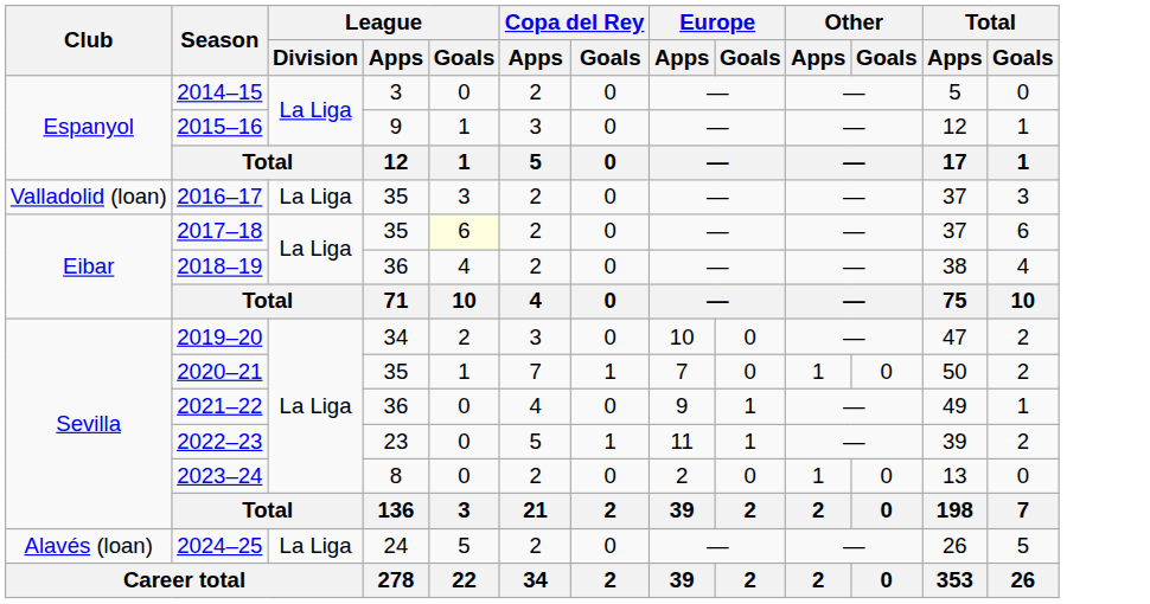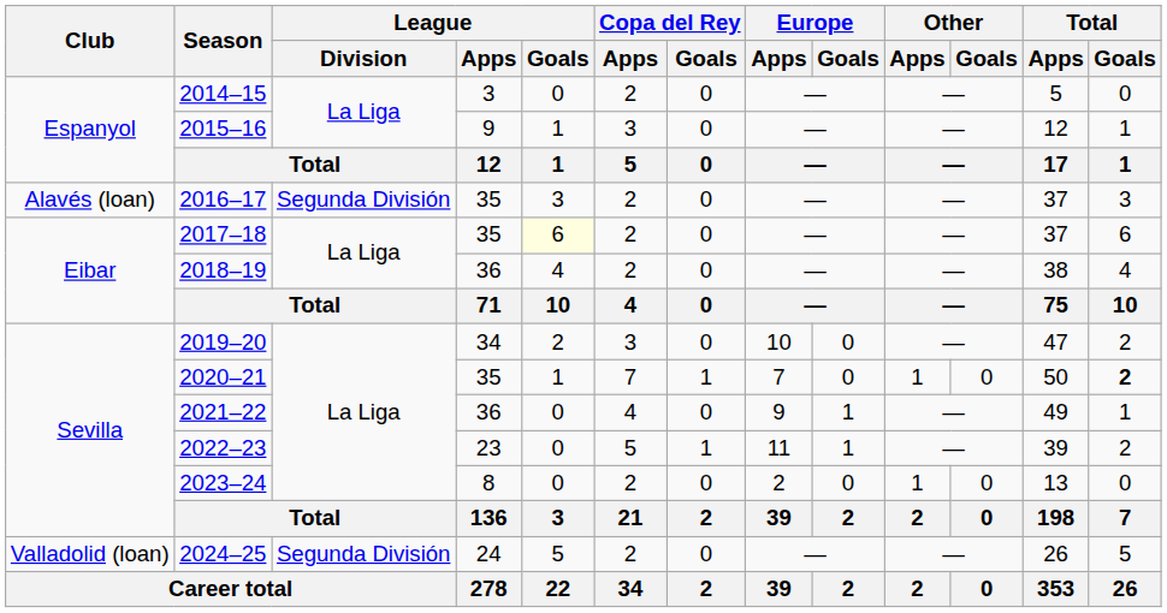 <table class="wikitable" style="text-align:center">
 <tr>
 <th rowspan="2">Club</th>
 <th rowspan="2">Season</th>
 <th colspan="3">League</th>
 <th colspan="2"><a href='#'>Copa del Rey</a></th>
 <th colspan="2"><a href='#'>Europe</a></th>
 <th colspan="2">Other</th>
 <th colspan="2">Total</th>
 </tr>
 <tr>
 <th>Division</th>
 <th>Apps</th>
 <th>Goals</th>
 <th>Apps</th>
 <th>Goals</th>
 <th>Apps</th>
 <th>Goals</th>
 <th>Apps</th>
 <th>Goals</th>
 <th>Apps</th>
 <th>Goals</th>
 </tr>
 <tr>
 <td rowspan="3"><a href='#'>Espanyol</a></td>
 <td><a href='#'>2014–15</a></td>
 <td rowspan="2"><a href='#'>La Liga</a></td>
 <td>3</td>
 <td>0</td>
 <td>2</td>
 <td>0</td>
 <td colspan="2">—</td>
 <td colspan="2">—</td>
 <td>5</td>
 <td>0</td>
 </tr>
 <tr>
 <td><a href='#'>2015–16</a></td>
 <td>9</td>
 <td>1</td>
 <td>3</td>
 <td>0</td>
 <td colspan="2">—</td>
 <td colspan="2">—</td>
 <td>12</td>
 <td>1</td>
 </tr>
 <tr>
 <th colspan="2">Total</th>
 <th>12</th>
 <th>1</th>
 <th>5</th>
 <th>0</th>
 <th colspan="2">—</th>
 <th colspan="2">—</th>
 <th>17</th>
 <th>1</th>
 </tr>
 <tr>
-<td><a href='#'>Valladolid</a> (loan)</td>
+<td><a href='#'>Alavés</a> (loan)</td>
 <td><a href='#'>2016–17</a></td>
-<td>La Liga</td>
+<td><a href='#'>Segunda División</a></td>
 <td>35</td>
 <td>3</td>
 <td>2</td>
 <td>0</td>
 <td colspan="2">—</td>
 <td colspan="2">—</td>
 <td>37</td>
 <td>3</td>
 </tr>
 <tr>
 <td rowspan="3"><a href='#'>Eibar</a></td>
 <td><a href='#'>2017–18</a></td>
 <td rowspan="2">La Liga</td>
 <td>35</td>
 <td style="background: lightyellow;">6</td>
 <td>2</td>
 <td>0</td>
 <td colspan="2">—</td>
 <td colspan="2">—</td>
 <td>37</td>
 <td>6</td>
 </tr>
 <tr>
 <td><a href='#'>2018–19</a></td>
 <td>36</td>
 <td>4</td>
 <td>2</td>
 <td>0</td>
 <td colspan="2">—</td>
 <td colspan="2">—</td>
 <td>38</td>
 <td>4</td>
 </tr>
 <tr>
 <th colspan="2">Total</th>
 <th>71</th>
 <th>10</th>
 <th>4</th>
 <th>0</th>
 <th colspan="2">—</th>
 <th colspan="2">—</th>
 <th>75</th>
 <th>10</th>
 </tr>
 <tr>
 <td rowspan="6"><a href='#'>Sevilla</a></td>
 <td><a href='#'>2019–20</a></td>
 <td rowspan="5">La Liga</td>
 <td>34</td>
 <td>2</td>
 <td>3</td>
 <td>0</td>
 <td>10</td>
 <td>0</td>
 <td colspan="2">—</td>
 <td>47</td>
 <td>2</td>
 </tr>
 <tr>
 <td><a href='#'>2020–21</a></td>
 <td>35</td>
 <td>1</td>
 <td>7</td>
 <td>1</td>
 <td>7</td>
 <td>0</td>
 <td>1</td>
 <td>0</td>
 <td>50</td>
-<td>2</td>
+<td><strong>2</strong></td>
 </tr>
 <tr>
 <td><a href='#'>2021–22</a></td>
 <td>36</td>
 <td>0</td>
 <td>4</td>
 <td>0</td>
 <td>9</td>
 <td>1</td>
 <td colspan="2">—</td>
 <td>49</td>
 <td>1</td>
 </tr>
 <tr>
 <td><a href='#'>2022–23</a></td>
 <td>23</td>
 <td>0</td>
 <td>5</td>
 <td>1</td>
 <td>11</td>
 <td>1</td>
 <td colspan="2">—</td>
 <td>39</td>
 <td>2</td>
 </tr>
 <tr>
 <td><a href='#'>2023–24</a></td>
 <td>8</td>
 <td>0</td>
 <td>2</td>
 <td>0</td>
 <td>2</td>
 <td>0</td>
 <td>1</td>
 <td>0</td>
 <td>13</td>
 <td>0</td>
 </tr>
 <tr>
 <th colspan="2">Total</th>
 <th>136</th>
 <th>3</th>
 <th>21</th>
 <th>2</th>
 <th>39</th>
 <th>2</th>
 <th>2</th>
 <th>0</th>
 <th>198</th>
 <th>7</th>
 </tr>
 <tr>
-<td><a href='#'>Alavés</a> (loan)</td>
+<td><a href='#'>Valladolid</a> (loan)</td>
 <td><a href='#'>2024–25</a></td>
-<td>La Liga</td>
+<td><a href='#'>Segunda División</a></td>
 <td>24</td>
 <td>5</td>
 <td>2</td>
 <td>0</td>
 <td colspan="2">—</td>
 <td colspan="2">—</td>
 <td>26</td>
 <td>5</td>
 </tr>
 <tr>
 <th colspan="3">Career total</th>
 <th>278</th>
 <th>22</th>
 <th>34</th>
 <th>2</th>
 <th>39</th>
 <th>2</th>
 <th>2</th>
 <th>0</th>
 <th>353</th>
 <th>26</th>
 </tr>
 </table>
